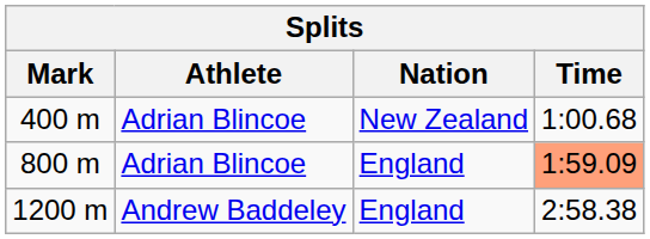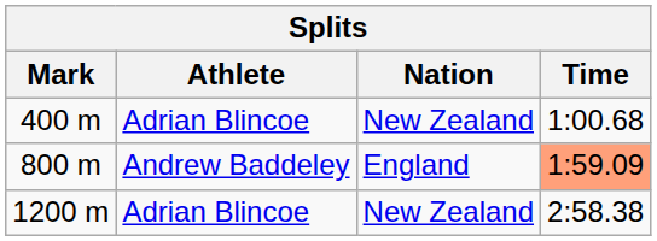 <table class="wikitable">
 <tr>
 <th colspan=4>Splits</th>
 </tr>
 <tr>
 <th>Mark</th>
 <th>Athlete</th>
 <th>Nation</th>
 <th>Time</th>
 </tr>
 <tr>
 <td align="center">400 m</td>
 <td align="left"><a href='#'>Adrian Blincoe</a></td>
 <td align="left"> <a href='#'>New Zealand</a></td>
 <td align="center">1:00.68</td>
 </tr>
 <tr>
 <td align="center">800 m</td>
-<td align="left"><a href='#'>Adrian Blincoe</a></td>
+<td align="left"><a href='#'>Andrew Baddeley</a></td>
 <td align="left"> <a href='#'>England</a></td>
 <td align="center" style="background: lightsalmon;">1:59.09</td>
 </tr>
 <tr>
 <td align="center">1200 m</td>
-<td align="left"><a href='#'>Andrew Baddeley</a></td>
-<td align="left"> <a href='#'>England</a></td>
+<td align="left"><a href='#'>Adrian Blincoe</a></td>
+<td align="left"> <a href='#'>New Zealand</a></td>
 <td align="center">2:58.38</td>
 </tr>
 </table>
